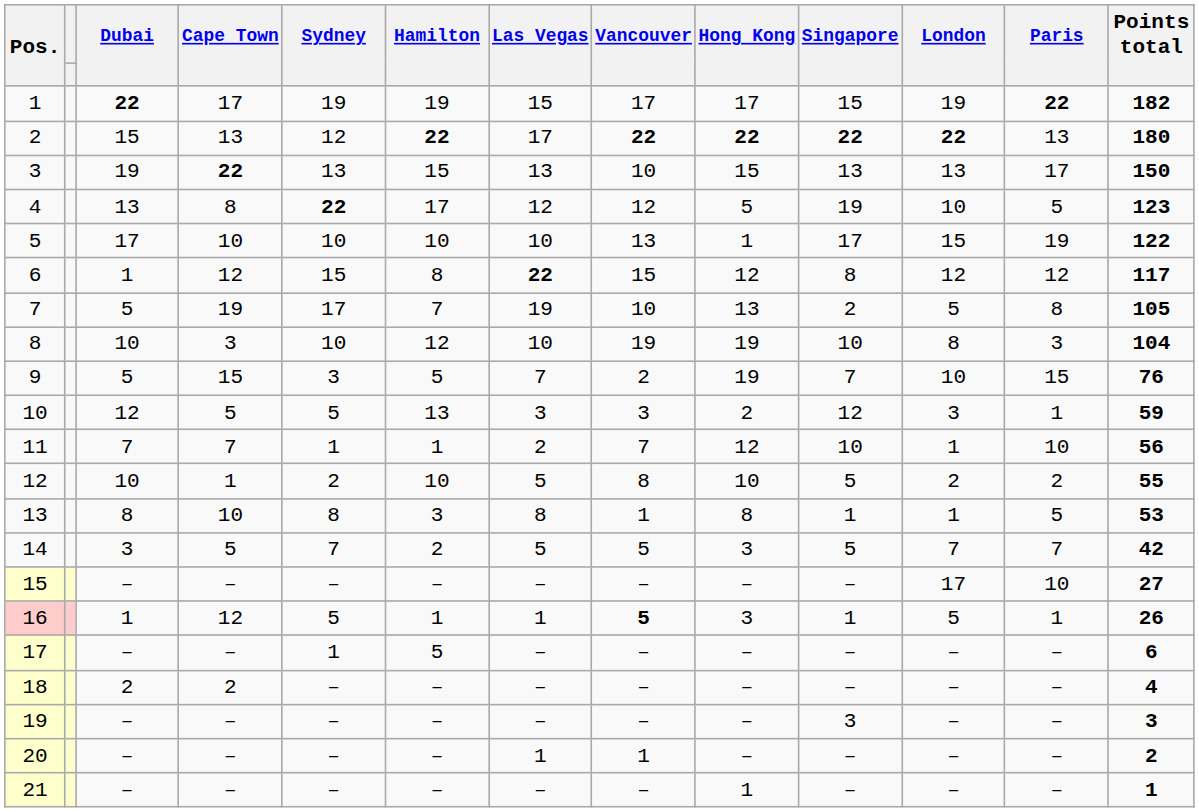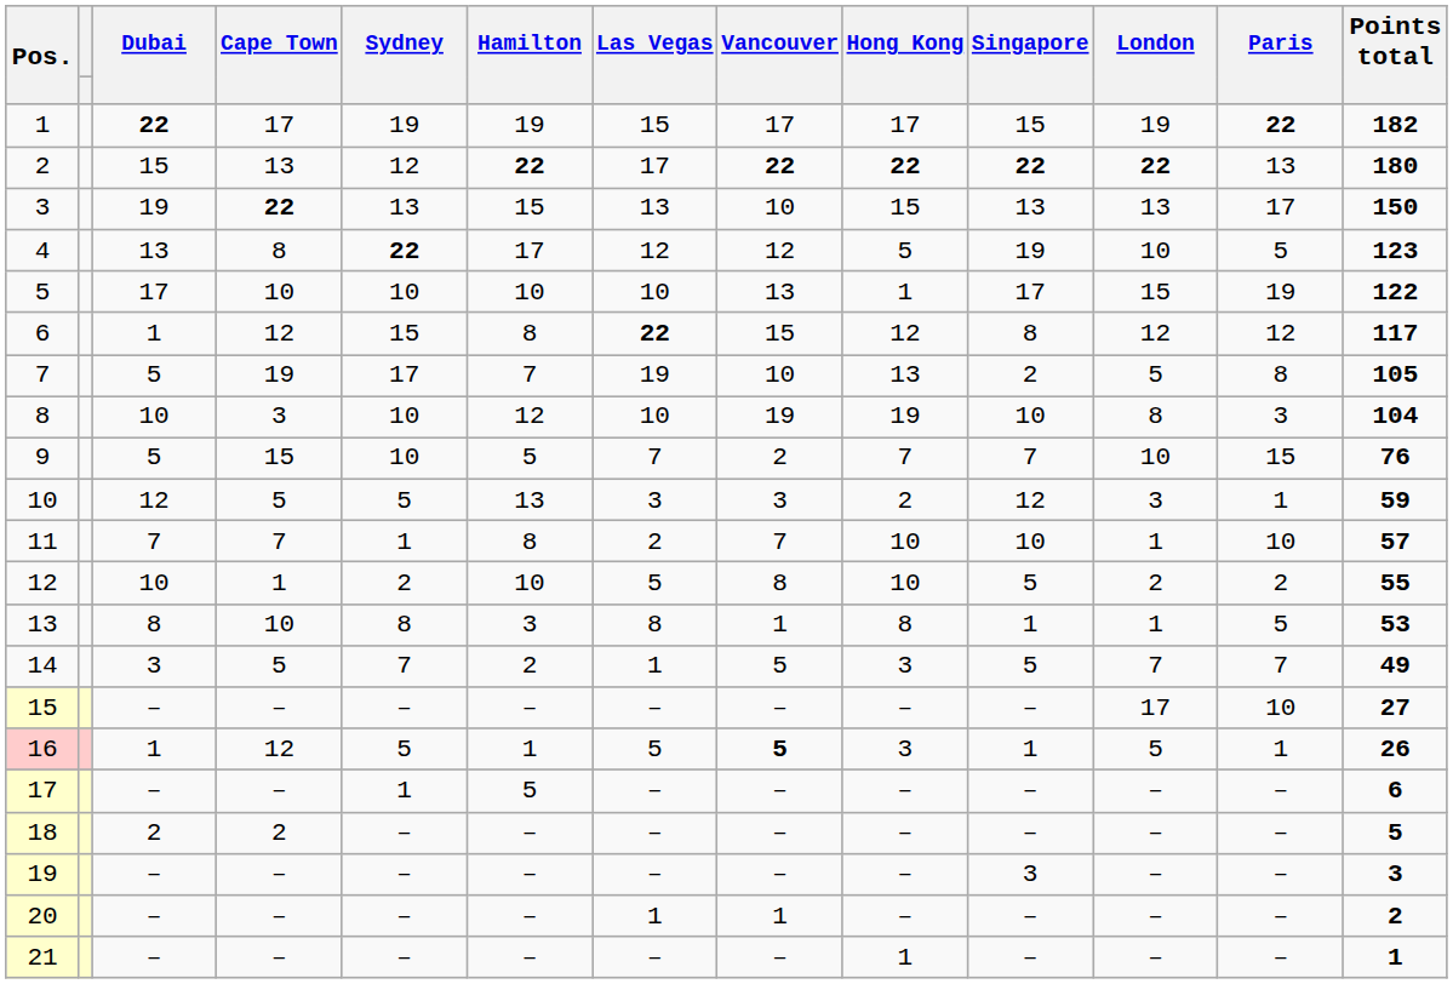 <table class="wikitable sortable" style="text-align:center;">
 <tr>
 <th style="border-bottom:1px solid transparent;"><br>Pos.</th>
 <th></th>
 <th style="vertical-align:top;width:5.5em;border-bottom:1px solid transparent;padding:1px;font-size:85%;"><br><a href='#'>Dubai</a></th>
 <th style="vertical-align:top;width:5.5em;border-bottom:1px solid transparent;padding:1px;font-size:85%;"><br><a href='#'>Cape Town</a></th>
 <th style="vertical-align:top;width:5.5em;border-bottom:1px solid transparent;padding:1px;font-size:85%;"><br><a href='#'>Sydney</a></th>
 <th style="vertical-align:top;width:5.5em;border-bottom:1px solid transparent;padding:1px;font-size:85%;"><br><a href='#'>Hamilton</a></th>
 <th style="vertical-align:top;width:5.5em;border-bottom:1px solid transparent;padding:1px;font-size:85%;"><br><a href='#'>Las Vegas</a></th>
 <th style="vertical-align:top;width:5.5em;border-bottom:1px solid transparent;padding:1px;font-size:85%;"><br><a href='#'>Vancouver</a></th>
 <th style="vertical-align:top;width:5.5em;border-bottom:1px solid transparent;padding:1px;font-size:85%;"><br><a href='#'>Hong Kong</a></th>
 <th style="vertical-align:top;width:5.5em;border-bottom:1px solid transparent;padding:1px;font-size:85%;"><br><a href='#'>Singapore</a></th>
 <th style="vertical-align:top;width:5.5em;border-bottom:1px solid transparent;padding:1px;font-size:85%;"><br><a href='#'>London</a></th>
 <th style="vertical-align:top;width:5.5em;border-bottom:1px solid transparent;padding:1px;font-size:85%;"><br><a href='#'>Paris</a></th>
 <th style="border-bottom:1px solid transparent;">Points<br>total</th>
 </tr>
 <tr style="line-height:8px;">
 <th style="border-top:1px solid transparent;"> </th>
 <th style="border-top:1px solid transparent;"></th>
 <th data-sort-type="number" style="border-top:1px solid transparent;"></th>
 <th data-sort-type="number" style="border-top:1px solid transparent;"></th>
 <th data-sort-type="number" style="border-top:1px solid transparent;"></th>
 <th data-sort-type="number" style="border-top:1px solid transparent;"></th>
 <th data-sort-type="number" style="border-top:1px solid transparent;"></th>
 <th data-sort-type="number" style="border-top:1px solid transparent;"></th>
 <th data-sort-type="number" style="border-top:1px solid transparent;"></th>
 <th data-sort-type="number" style="border-top:1px solid transparent;"></th>
 <th data-sort-type="number" style="border-top:1px solid transparent;"></th>
 <th data-sort-type="number" style="border-top:1px solid transparent;"></th>
 <th data-sort-type="number" style="border-top:1px solid transparent;"> </th>
 </tr>
 <tr>
 <td>1</td>
 <td align="left"></td>
 <td><strong>22</strong></td>
 <td>17</td>
 <td>19</td>
 <td>19</td>
 <td>15</td>
 <td>17</td>
 <td>17</td>
 <td>15</td>
 <td>19</td>
 <td><strong>22</strong></td>
 <td><strong>182</strong></td>
 </tr>
 <tr>
 <td>2</td>
 <td align="left"></td>
 <td>15</td>
 <td>13</td>
 <td>12</td>
 <td><strong>22</strong></td>
 <td>17</td>
 <td><strong>22</strong></td>
 <td><strong>22</strong></td>
 <td><strong>22</strong></td>
 <td><strong>22</strong></td>
 <td>13</td>
 <td><strong>180</strong></td>
 </tr>
 <tr>
 <td>3</td>
 <td align="left"></td>
 <td>19</td>
 <td><strong>22</strong></td>
 <td>13</td>
 <td>15</td>
 <td>13</td>
 <td>10</td>
 <td>15</td>
 <td>13</td>
 <td>13</td>
 <td>17</td>
 <td><strong>150</strong></td>
 </tr>
 <tr>
 <td>4</td>
 <td align="left"></td>
 <td>13</td>
 <td>8</td>
 <td><strong>22</strong></td>
 <td>17</td>
 <td>12</td>
 <td>12</td>
 <td>5</td>
 <td>19</td>
 <td>10</td>
 <td>5</td>
 <td><strong>123</strong></td>
 </tr>
 <tr>
 <td>5</td>
 <td align="left"></td>
 <td>17</td>
 <td>10</td>
 <td>10</td>
 <td>10</td>
 <td>10</td>
 <td>13</td>
 <td>1</td>
 <td>17</td>
 <td>15</td>
 <td>19</td>
 <td><strong>122</strong></td>
 </tr>
 <tr>
 <td>6</td>
 <td align="left"></td>
 <td>1</td>
 <td>12</td>
 <td>15</td>
 <td>8</td>
 <td><strong>22</strong></td>
 <td>15</td>
 <td>12</td>
 <td>8</td>
 <td>12</td>
 <td>12</td>
 <td><strong>117</strong></td>
 </tr>
 <tr>
 <td>7</td>
 <td align="left"></td>
 <td>5</td>
 <td>19</td>
 <td>17</td>
 <td>7</td>
 <td>19</td>
 <td>10</td>
 <td>13</td>
 <td>2</td>
 <td>5</td>
 <td>8</td>
 <td><strong>105</strong></td>
 </tr>
 <tr>
 <td>8</td>
 <td align="left"></td>
 <td>10</td>
 <td>3</td>
 <td>10</td>
 <td>12</td>
 <td>10</td>
 <td>19</td>
 <td>19</td>
 <td>10</td>
 <td>8</td>
 <td>3</td>
 <td><strong>104</strong></td>
 </tr>
 <tr>
 <td>9</td>
 <td align="left"></td>
 <td>5</td>
 <td>15</td>
-<td>3</td>
+<td>10</td>
 <td>5</td>
 <td>7</td>
 <td>2</td>
-<td>19</td>
+<td>7</td>
 <td>7</td>
 <td>10</td>
 <td>15</td>
 <td><strong>76</strong></td>
 </tr>
 <tr>
 <td>10</td>
 <td align="left"></td>
 <td>12</td>
 <td>5</td>
 <td>5</td>
 <td>13</td>
 <td>3</td>
 <td>3</td>
 <td>2</td>
 <td>12</td>
 <td>3</td>
 <td>1</td>
 <td><strong>59</strong></td>
 </tr>
 <tr>
 <td>11</td>
 <td align="left"></td>
 <td>7</td>
 <td>7</td>
 <td>1</td>
-<td>1</td>
+<td>8</td>
 <td>2</td>
 <td>7</td>
-<td>12</td>
+<td>10</td>
 <td>10</td>
 <td>1</td>
 <td>10</td>
-<td><strong>56</strong></td>
+<td><strong>57</strong></td>
 </tr>
 <tr>
 <td>12</td>
 <td align="left"></td>
 <td>10</td>
 <td>1</td>
 <td>2</td>
 <td>10</td>
 <td>5</td>
 <td>8</td>
 <td>10</td>
 <td>5</td>
 <td>2</td>
 <td>2</td>
 <td><strong>55</strong></td>
 </tr>
 <tr>
 <td>13</td>
 <td align="left"></td>
 <td>8</td>
 <td>10</td>
 <td>8</td>
 <td>3</td>
 <td>8</td>
 <td>1</td>
 <td>8</td>
 <td>1</td>
 <td>1</td>
 <td>5</td>
 <td><strong>53</strong></td>
 </tr>
 <tr>
 <td>14</td>
 <td align="left"></td>
 <td>3</td>
 <td>5</td>
 <td>7</td>
 <td>2</td>
-<td>5</td>
+<td>1</td>
 <td>5</td>
 <td>3</td>
 <td>5</td>
 <td>7</td>
 <td>7</td>
-<td><strong>42</strong></td>
+<td><strong>49</strong></td>
 </tr>
 <tr>
 <td bgcolor=#ffc>15</td>
 <td bgcolor=#ffc align="left"></td>
 <td>–</td>
 <td>–</td>
 <td>–</td>
 <td>–</td>
 <td>–</td>
 <td>–</td>
 <td>–</td>
 <td>–</td>
 <td>17</td>
 <td>10</td>
 <td><strong>27</strong></td>
 </tr>
 <tr>
 <td bgcolor=#fcc>16</td>
 <td bgcolor=#fcc align="left"></td>
 <td>1</td>
 <td>12</td>
 <td>5</td>
 <td>1</td>
-<td>1</td>
+<td>5</td>
 <td><strong>5</strong></td>
 <td>3</td>
 <td>1</td>
 <td>5</td>
 <td>1</td>
 <td><strong>26</strong></td>
 </tr>
 <tr>
 <td bgcolor=#ffc>17</td>
 <td bgcolor=#ffc align="left"></td>
 <td>–</td>
 <td>–</td>
 <td>1</td>
 <td>5</td>
 <td>–</td>
 <td>–</td>
 <td>–</td>
 <td>–</td>
 <td>–</td>
 <td>–</td>
 <td><strong>6</strong></td>
 </tr>
 <tr>
 <td bgcolor=#ffc>18</td>
 <td bgcolor=#ffc align="left"></td>
 <td>2</td>
 <td>2</td>
 <td>–</td>
 <td>–</td>
 <td>–</td>
 <td>–</td>
 <td>–</td>
 <td>–</td>
 <td>–</td>
 <td>–</td>
-<td><strong>4</strong></td>
+<td><strong>5</strong></td>
 </tr>
 <tr>
 <td bgcolor=#ffc>19</td>
 <td bgcolor=#ffc align="left"></td>
 <td>–</td>
 <td>–</td>
 <td>–</td>
 <td>–</td>
 <td>–</td>
 <td>–</td>
 <td>–</td>
 <td>3</td>
 <td>–</td>
 <td>–</td>
 <td><strong>3</strong></td>
 </tr>
 <tr>
 <td bgcolor=#ffc>20</td>
 <td bgcolor=#ffc align="left"></td>
 <td>–</td>
 <td>–</td>
 <td>–</td>
 <td>–</td>
 <td>1</td>
 <td>1</td>
 <td>–</td>
 <td>–</td>
 <td>–</td>
 <td>–</td>
 <td><strong>2</strong></td>
 </tr>
 <tr>
 <td bgcolor=#ffc>21</td>
 <td bgcolor=#ffc align="left"></td>
 <td>–</td>
 <td>–</td>
 <td>–</td>
 <td>–</td>
 <td>–</td>
 <td>–</td>
 <td>1</td>
 <td>–</td>
 <td>–</td>
 <td>–</td>
 <td><strong>1</strong></td>
 </tr>
 </table>
